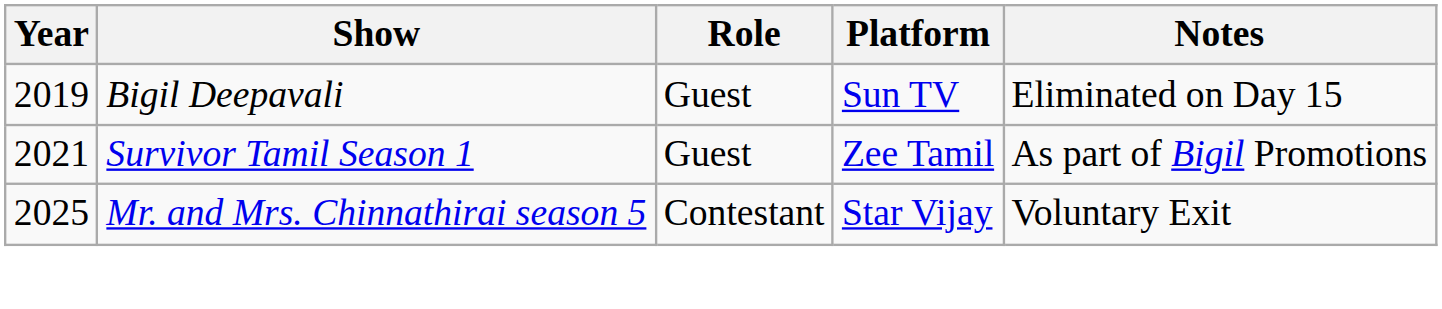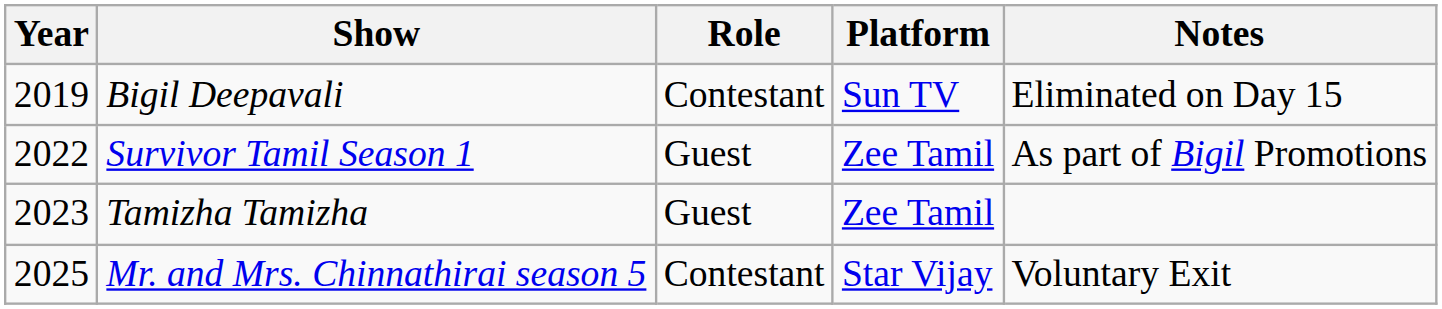 <table Class ="wikitable sortable">
 <tr>
 <th>Year</th>
 <th>Show</th>
 <th>Role</th>
 <th>Platform</th>
 <th>Notes</th>
 </tr>
 <tr>
 <td>2019</td>
 <td><em>Bigil Deepavali</em></td>
-<td>Guest</td>
+<td>Contestant</td>
 <td><a href='#'>Sun TV</a></td>
 <td>Eliminated on Day 15</td>
 </tr>
 <tr>
-<td>2021</td>
+<td>2022</td>
 <td><em><a href='#'>Survivor Tamil Season 1</a></em></td>
 <td>Guest</td>
 <td><a href='#'>Zee Tamil</a></td>
 <td>As part of <em><a href='#'>Bigil</a></em> Promotions</td>
+</tr>
+<tr>
+<td>2023</td>
+<td><em>Tamizha Tamizha</em></td>
+<td>Guest</td>
+<td><a href='#'>Zee Tamil</a></td>
+<td></td>
 </tr>
 <tr>
 <td>2025</td>
 <td><em><a href='#'>Mr. and Mrs. Chinnathirai season 5</a></em></td>
 <td>Contestant</td>
 <td><a href='#'>Star Vijay</a></td>
 <td>Voluntary Exit</td>
 </tr>
 </table>
